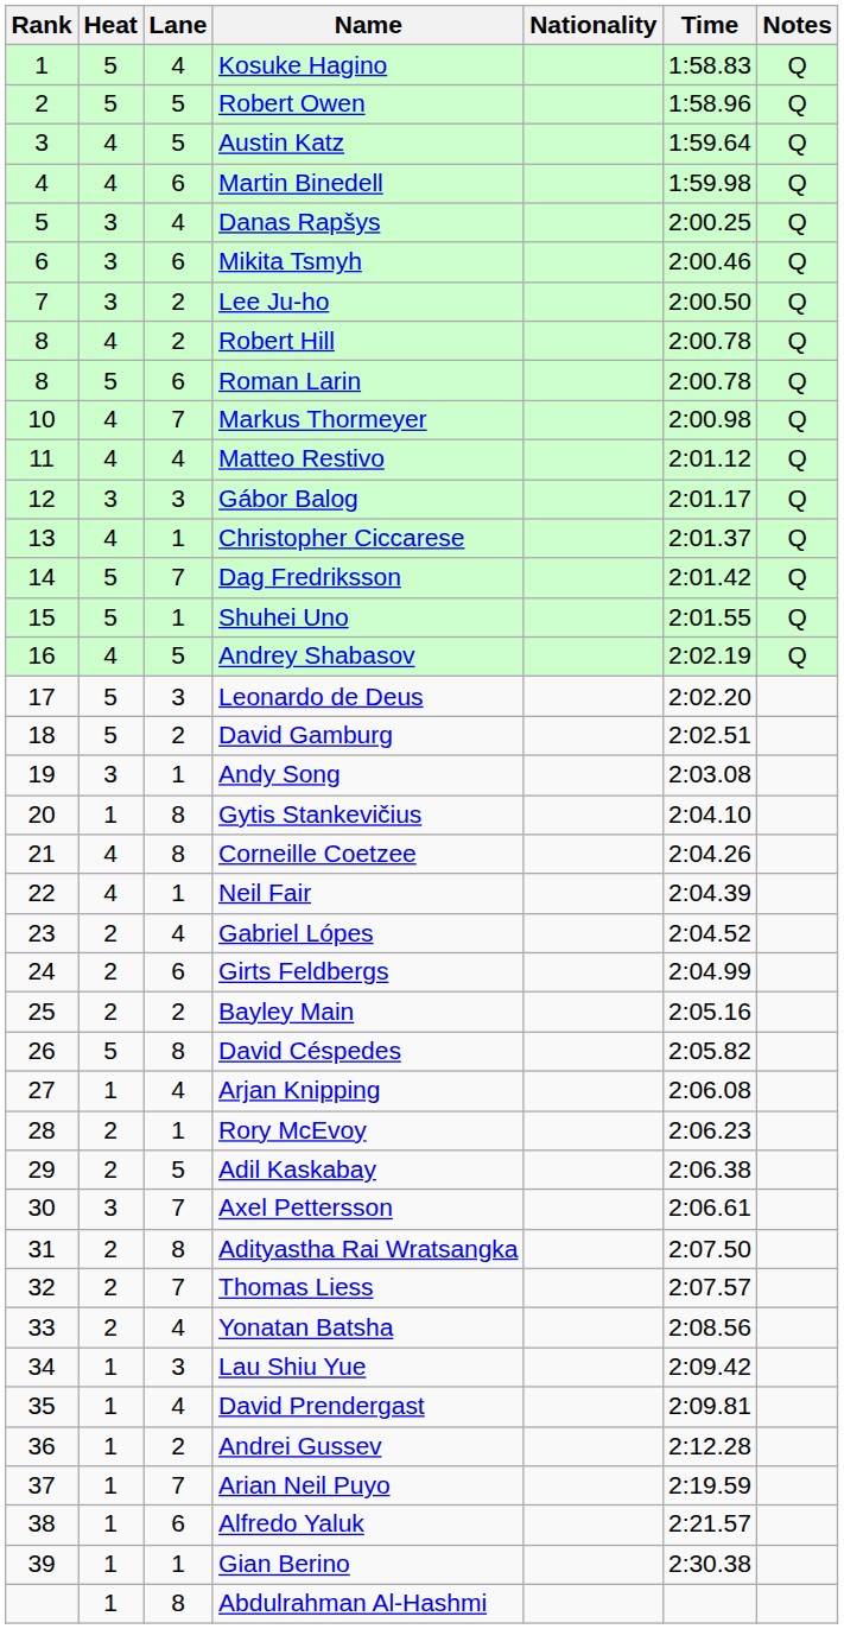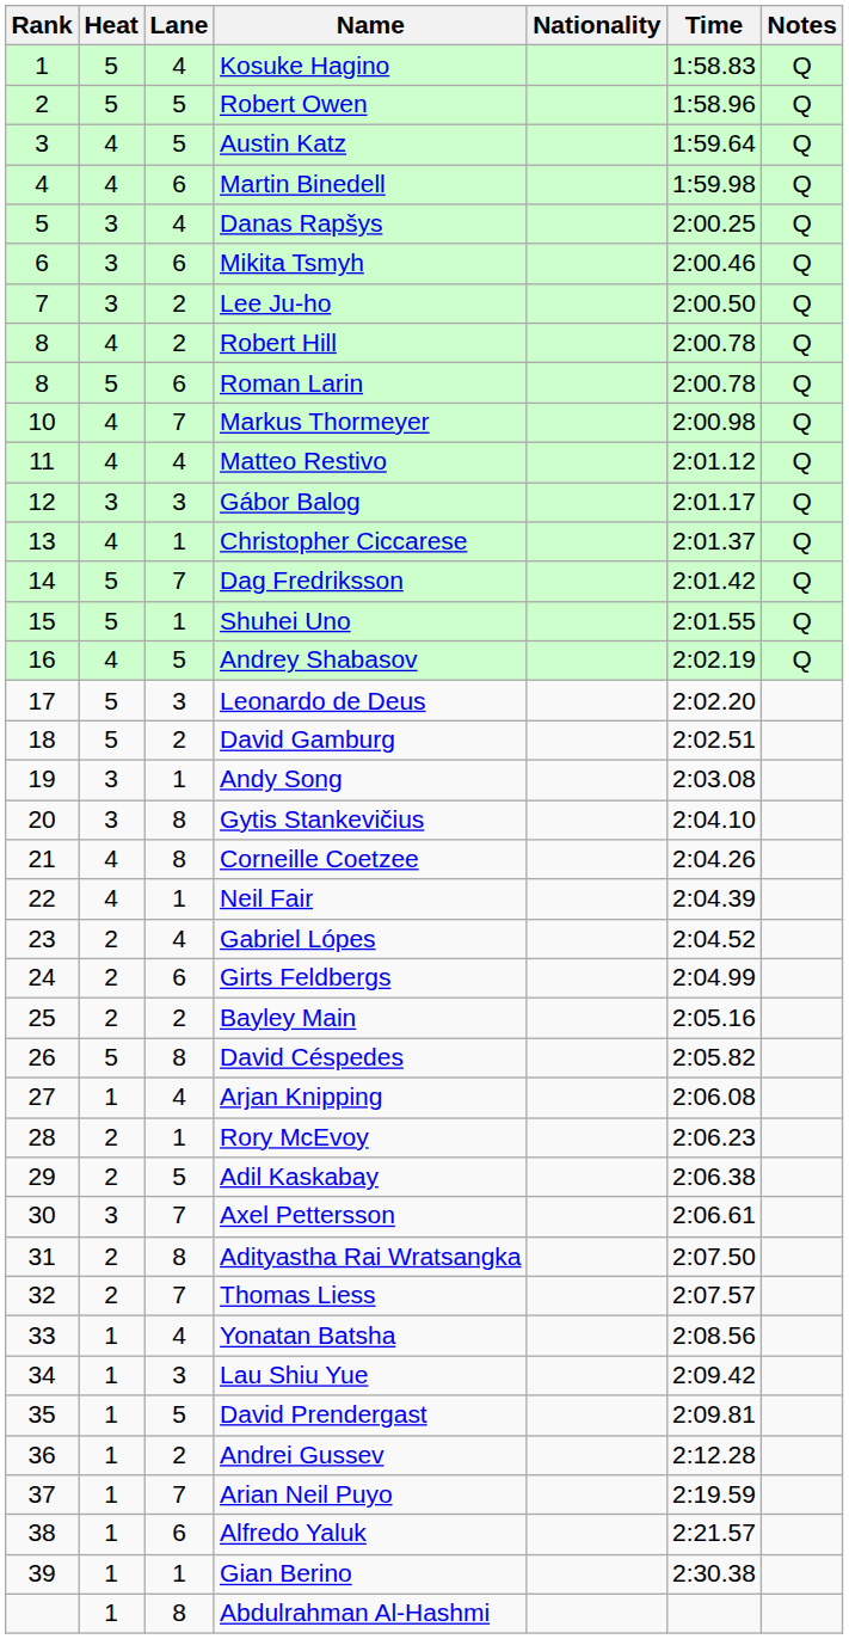 <table class="wikitable sortable" style="text-align:center">
 <tr>
 <th>Rank</th>
 <th>Heat</th>
 <th>Lane</th>
 <th>Name</th>
 <th>Nationality</th>
 <th>Time</th>
 <th>Notes</th>
 </tr>
 <tr bgcolor=ccffcc>
 <td>1</td>
 <td>5</td>
 <td>4</td>
 <td align="left"><a href='#'>Kosuke Hagino</a></td>
 <td align="left"></td>
 <td>1:58.83</td>
 <td>Q</td>
 </tr>
 <tr bgcolor=ccffcc>
 <td>2</td>
 <td>5</td>
 <td>5</td>
 <td align="left"><a href='#'>Robert Owen</a></td>
 <td align="left"></td>
 <td>1:58.96</td>
 <td>Q</td>
 </tr>
 <tr bgcolor=ccffcc>
 <td>3</td>
 <td>4</td>
 <td>5</td>
 <td align="left"><a href='#'>Austin Katz</a></td>
 <td align="left"></td>
 <td>1:59.64</td>
 <td>Q</td>
 </tr>
 <tr bgcolor=ccffcc>
 <td>4</td>
 <td>4</td>
 <td>6</td>
 <td align="left"><a href='#'>Martin Binedell</a></td>
 <td align="left"></td>
 <td>1:59.98</td>
 <td>Q</td>
 </tr>
 <tr bgcolor=ccffcc>
 <td>5</td>
 <td>3</td>
 <td>4</td>
 <td align="left"><a href='#'>Danas Rapšys</a></td>
 <td align="left"></td>
 <td>2:00.25</td>
 <td>Q</td>
 </tr>
 <tr bgcolor=ccffcc>
 <td>6</td>
 <td>3</td>
 <td>6</td>
 <td align="left"><a href='#'>Mikita Tsmyh</a></td>
 <td align="left"></td>
 <td>2:00.46</td>
 <td>Q</td>
 </tr>
 <tr bgcolor=ccffcc>
 <td>7</td>
 <td>3</td>
 <td>2</td>
 <td align="left"><a href='#'>Lee Ju-ho</a></td>
 <td align="left"></td>
 <td>2:00.50</td>
 <td>Q</td>
 </tr>
 <tr bgcolor=ccffcc>
 <td>8</td>
 <td>4</td>
 <td>2</td>
 <td align="left"><a href='#'>Robert Hill</a></td>
 <td align="left"></td>
 <td>2:00.78</td>
 <td>Q</td>
 </tr>
 <tr bgcolor=ccffcc>
 <td>8</td>
 <td>5</td>
 <td>6</td>
 <td align="left"><a href='#'>Roman Larin</a></td>
 <td align="left"></td>
 <td>2:00.78</td>
 <td>Q</td>
 </tr>
 <tr bgcolor=ccffcc>
 <td>10</td>
 <td>4</td>
 <td>7</td>
 <td align="left"><a href='#'>Markus Thormeyer</a></td>
 <td align="left"></td>
 <td>2:00.98</td>
 <td>Q</td>
 </tr>
 <tr bgcolor=ccffcc>
 <td>11</td>
 <td>4</td>
 <td>4</td>
 <td align="left"><a href='#'>Matteo Restivo</a></td>
 <td align="left"></td>
 <td>2:01.12</td>
 <td>Q</td>
 </tr>
 <tr bgcolor=ccffcc>
 <td>12</td>
 <td>3</td>
 <td>3</td>
 <td align="left"><a href='#'>Gábor Balog</a></td>
 <td align="left"></td>
 <td>2:01.17</td>
 <td>Q</td>
 </tr>
 <tr bgcolor=ccffcc>
 <td>13</td>
 <td>4</td>
 <td>1</td>
 <td align="left"><a href='#'>Christopher Ciccarese</a></td>
 <td align="left"></td>
 <td>2:01.37</td>
 <td>Q</td>
 </tr>
 <tr bgcolor=ccffcc>
 <td>14</td>
 <td>5</td>
 <td>7</td>
 <td align="left"><a href='#'>Dag Fredriksson</a></td>
 <td align="left"></td>
 <td>2:01.42</td>
 <td>Q</td>
 </tr>
 <tr bgcolor=ccffcc>
 <td>15</td>
 <td>5</td>
 <td>1</td>
 <td align="left"><a href='#'>Shuhei Uno</a></td>
 <td align="left"></td>
 <td>2:01.55</td>
 <td>Q</td>
 </tr>
 <tr bgcolor=ccffcc>
 <td>16</td>
 <td>4</td>
 <td>5</td>
 <td align="left"><a href='#'>Andrey Shabasov</a></td>
 <td align="left"></td>
 <td>2:02.19</td>
 <td>Q</td>
 </tr>
 <tr>
 <td>17</td>
 <td>5</td>
 <td>3</td>
 <td align="left"><a href='#'>Leonardo de Deus</a></td>
 <td align="left"></td>
 <td>2:02.20</td>
 <td></td>
 </tr>
 <tr>
 <td>18</td>
 <td>5</td>
 <td>2</td>
 <td align="left"><a href='#'>David Gamburg</a></td>
 <td align="left"></td>
 <td>2:02.51</td>
 <td></td>
 </tr>
 <tr>
 <td>19</td>
 <td>3</td>
 <td>1</td>
 <td align="left"><a href='#'>Andy Song</a></td>
 <td align="left"></td>
 <td>2:03.08</td>
 <td></td>
 </tr>
 <tr>
 <td>20</td>
-<td>1</td>
+<td>3</td>
 <td>8</td>
 <td align="left"><a href='#'>Gytis Stankevičius</a></td>
 <td align="left"></td>
 <td>2:04.10</td>
 <td></td>
 </tr>
 <tr>
 <td>21</td>
 <td>4</td>
 <td>8</td>
 <td align="left"><a href='#'>Corneille Coetzee</a></td>
 <td align="left"></td>
 <td>2:04.26</td>
 <td></td>
 </tr>
 <tr>
 <td>22</td>
 <td>4</td>
 <td>1</td>
 <td align="left"><a href='#'>Neil Fair</a></td>
 <td align="left"></td>
 <td>2:04.39</td>
 <td></td>
 </tr>
 <tr>
 <td>23</td>
 <td>2</td>
 <td>4</td>
 <td align="left"><a href='#'>Gabriel Lópes</a></td>
 <td align="left"></td>
 <td>2:04.52</td>
 <td></td>
 </tr>
 <tr>
 <td>24</td>
 <td>2</td>
 <td>6</td>
 <td align="left"><a href='#'>Girts Feldbergs</a></td>
 <td align="left"></td>
 <td>2:04.99</td>
 <td></td>
 </tr>
 <tr>
 <td>25</td>
 <td>2</td>
 <td>2</td>
 <td align="left"><a href='#'>Bayley Main</a></td>
 <td align="left"></td>
 <td>2:05.16</td>
 <td></td>
 </tr>
 <tr>
 <td>26</td>
 <td>5</td>
 <td>8</td>
 <td align="left"><a href='#'>David Céspedes</a></td>
 <td align="left"></td>
 <td>2:05.82</td>
 <td></td>
 </tr>
 <tr>
 <td>27</td>
 <td>1</td>
 <td>4</td>
 <td align="left"><a href='#'>Arjan Knipping</a></td>
 <td align="left"></td>
 <td>2:06.08</td>
 <td></td>
 </tr>
 <tr>
 <td>28</td>
 <td>2</td>
 <td>1</td>
 <td align="left"><a href='#'>Rory McEvoy</a></td>
 <td align="left"></td>
 <td>2:06.23</td>
 <td></td>
 </tr>
 <tr>
 <td>29</td>
 <td>2</td>
 <td>5</td>
 <td align="left"><a href='#'>Adil Kaskabay</a></td>
 <td align="left"></td>
 <td>2:06.38</td>
 <td></td>
 </tr>
 <tr>
 <td>30</td>
 <td>3</td>
 <td>7</td>
 <td align="left"><a href='#'>Axel Pettersson</a></td>
 <td align="left"></td>
 <td>2:06.61</td>
 <td></td>
 </tr>
 <tr>
 <td>31</td>
 <td>2</td>
 <td>8</td>
 <td align="left"><a href='#'>Adityastha Rai Wratsangka</a></td>
 <td align="left"></td>
 <td>2:07.50</td>
 <td></td>
 </tr>
 <tr>
 <td>32</td>
 <td>2</td>
 <td>7</td>
 <td align="left"><a href='#'>Thomas Liess</a></td>
 <td align="left"></td>
 <td>2:07.57</td>
 <td></td>
 </tr>
 <tr>
 <td>33</td>
-<td>2</td>
+<td>1</td>
 <td>4</td>
 <td align="left"><a href='#'>Yonatan Batsha</a></td>
 <td align="left"></td>
 <td>2:08.56</td>
 <td></td>
 </tr>
 <tr>
 <td>34</td>
 <td>1</td>
 <td>3</td>
 <td align="left"><a href='#'>Lau Shiu Yue</a></td>
 <td align="left"></td>
 <td>2:09.42</td>
 <td></td>
 </tr>
 <tr>
 <td>35</td>
 <td>1</td>
-<td>4</td>
+<td>5</td>
 <td align="left"><a href='#'>David Prendergast</a></td>
 <td align="left"></td>
 <td>2:09.81</td>
 <td></td>
 </tr>
 <tr>
 <td>36</td>
 <td>1</td>
 <td>2</td>
 <td align="left"><a href='#'>Andrei Gussev</a></td>
 <td align="left"></td>
 <td>2:12.28</td>
 <td></td>
 </tr>
 <tr>
 <td>37</td>
 <td>1</td>
 <td>7</td>
 <td align="left"><a href='#'>Arian Neil Puyo</a></td>
 <td align="left"></td>
 <td>2:19.59</td>
 <td></td>
 </tr>
 <tr>
 <td>38</td>
 <td>1</td>
 <td>6</td>
 <td align="left"><a href='#'>Alfredo Yaluk</a></td>
 <td align="left"></td>
 <td>2:21.57</td>
 <td></td>
 </tr>
 <tr>
 <td>39</td>
 <td>1</td>
 <td>1</td>
 <td align="left"><a href='#'>Gian Berino</a></td>
 <td align="left"></td>
 <td>2:30.38</td>
 <td></td>
 </tr>
 <tr>
 <td></td>
 <td>1</td>
 <td>8</td>
 <td align="left"><a href='#'>Abdulrahman Al-Hashmi</a></td>
 <td align="left"></td>
 <td></td>
 <td></td>
 </tr>
 </table>
